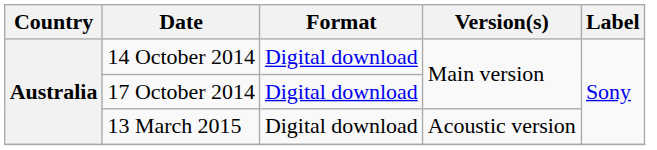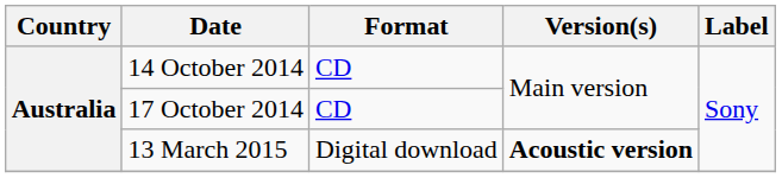 <table class="wikitable plainrowheaders">
 <tr>
 <th scope="col">Country</th>
 <th scope="col">Date</th>
 <th scope="col">Format</th>
 <th scope="col">Version(s)</th>
 <th scope="col">Label</th>
 </tr>
 <tr>
 <th scope="row" rowspan="3">Australia</th>
 <td>14 October 2014</td>
-<td><a href='#'>Digital download</a></td>
+<td><a href='#'>CD</a></td>
 <td rowspan="2">Main version</td>
 <td rowspan="3"><a href='#'>Sony</a></td>
 </tr>
 <tr>
 <td>17 October 2014</td>
-<td><a href='#'>Digital download</a></td>
+<td><a href='#'>CD</a></td>
 </tr>
 <tr>
 <td>13 March 2015</td>
 <td>Digital download</td>
-<td>Acoustic version</td>
+<td><strong>Acoustic version</strong></td>
 </tr>
 <tr>
 </tr>
 </table>
